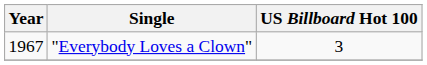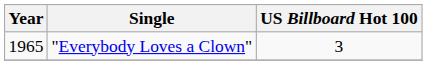 <table class="wikitable">
 <tr>
 <th>Year</th>
 <th>Single</th>
 <th>US <em>Billboard</em> Hot 100</th>
 </tr>
 <tr>
-<td align="center">1967</td>
+<td align="center">1965</td>
 <td align="center">"<a href='#'>Everybody Loves a Clown</a>"</td>
 <td align="center">3</td>
 </tr>
 <tr>
 </tr>
 </table>
